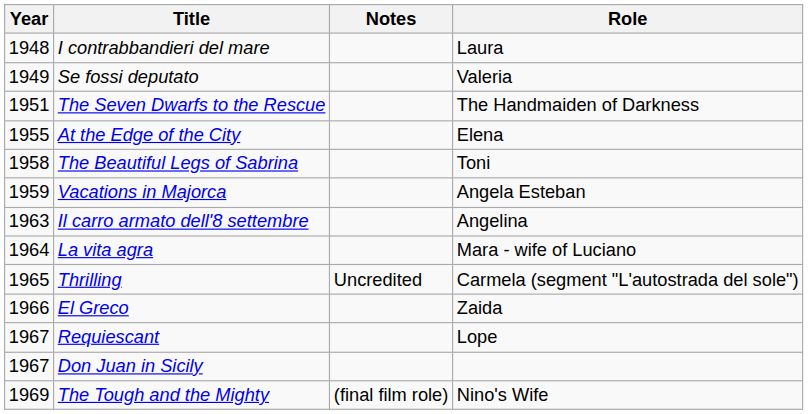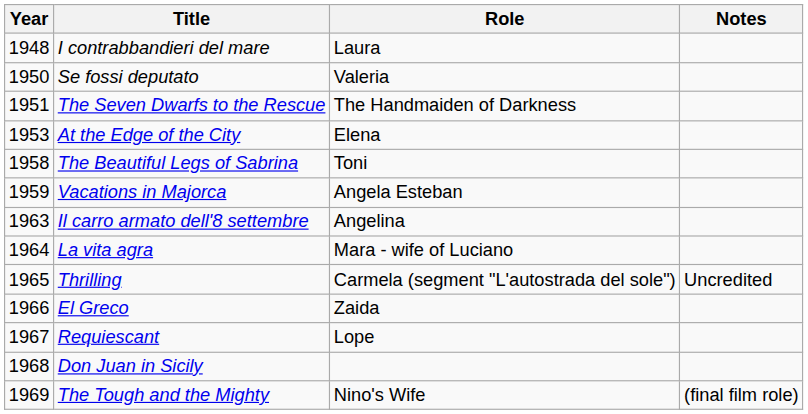 <table class="wikitable">
 <tr>
 <th>Year</th>
 <th>Title</th>
+<th>Role</th>
 <th>Notes</th>
-<th>Role</th>
 </tr>
 <tr>
 <td>1948</td>
 <td><em>I contrabbandieri del mare</em></td>
+<td>Laura</td>
 <td></td>
-<td>Laura</td>
 </tr>
 <tr>
-<td>1949</td>
+<td>1950</td>
 <td><em>Se fossi deputato</em></td>
+<td>Valeria</td>
 <td></td>
-<td>Valeria</td>
 </tr>
 <tr>
 <td>1951</td>
 <td><em><a href='#'>The Seven Dwarfs to the Rescue</a></em></td>
+<td>The Handmaiden of Darkness</td>
 <td></td>
-<td>The Handmaiden of Darkness</td>
 </tr>
 <tr>
-<td>1955</td>
+<td>1953</td>
 <td><em><a href='#'>At the Edge of the City</a></em></td>
+<td>Elena</td>
 <td></td>
-<td>Elena</td>
 </tr>
 <tr>
 <td>1958</td>
 <td><em><a href='#'>The Beautiful Legs of Sabrina</a></em></td>
+<td>Toni</td>
 <td></td>
-<td>Toni</td>
 </tr>
 <tr>
 <td>1959</td>
 <td><em><a href='#'>Vacations in Majorca</a></em></td>
+<td>Angela Esteban</td>
 <td></td>
-<td>Angela Esteban</td>
 </tr>
 <tr>
 <td>1963</td>
 <td><em><a href='#'>Il carro armato dell'8 settembre</a></em></td>
+<td>Angelina</td>
 <td></td>
-<td>Angelina</td>
 </tr>
 <tr>
 <td>1964</td>
 <td><em><a href='#'>La vita agra</a></em></td>
+<td>Mara - wife of Luciano</td>
 <td></td>
-<td>Mara - wife of Luciano</td>
 </tr>
 <tr>
 <td>1965</td>
 <td><em><a href='#'>Thrilling</a></em></td>
+<td>Carmela (segment "L'autostrada del sole")</td>
 <td>Uncredited</td>
-<td>Carmela (segment "L'autostrada del sole")</td>
 </tr>
 <tr>
 <td>1966</td>
 <td><em><a href='#'>El Greco</a></em></td>
+<td>Zaida</td>
 <td></td>
-<td>Zaida</td>
 </tr>
 <tr>
 <td>1967</td>
 <td><em><a href='#'>Requiescant</a></em></td>
+<td>Lope</td>
 <td></td>
-<td>Lope</td>
 </tr>
 <tr>
-<td>1967</td>
+<td>1968</td>
 <td><em><a href='#'>Don Juan in Sicily</a></em></td>
 <td></td>
 <td></td>
 </tr>
 <tr>
 <td>1969</td>
 <td><em><a href='#'>The Tough and the Mighty</a></em></td>
+<td>Nino's Wife</td>
 <td>(final film role)</td>
-<td>Nino's Wife</td>
 </tr>
 </table>
